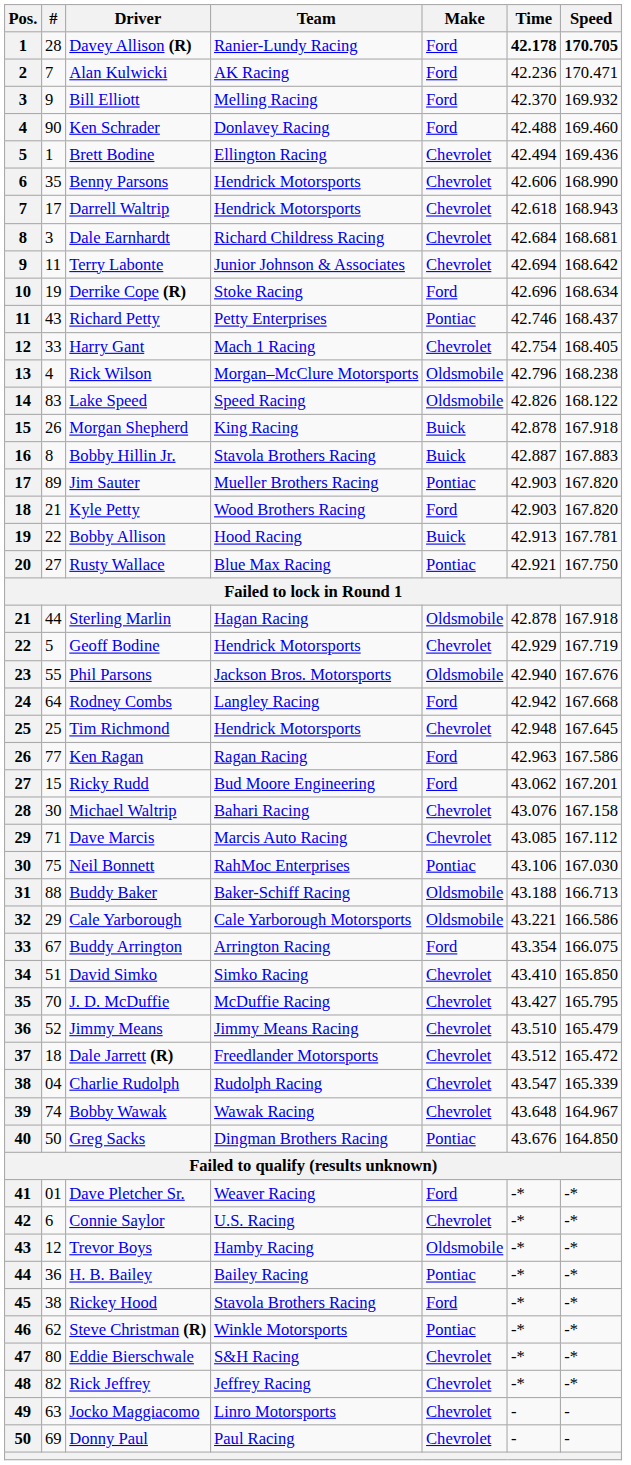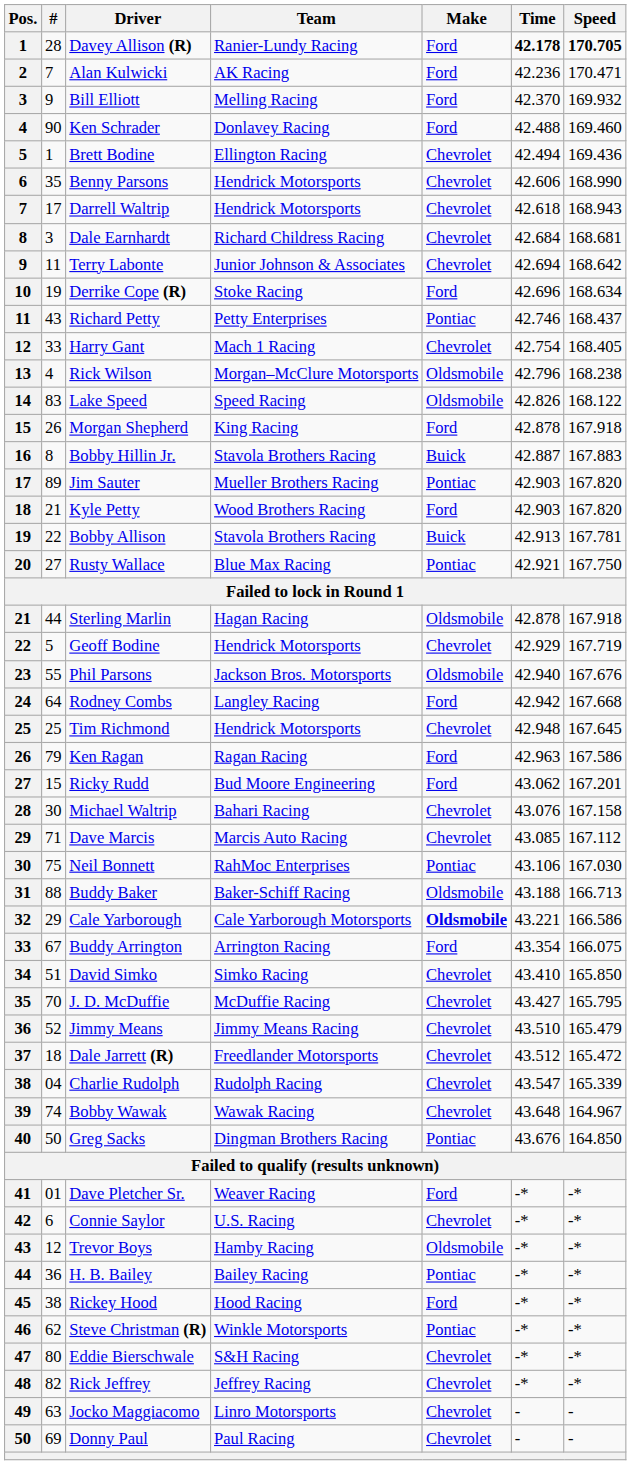 <table class="wikitable" style="font-size:95%">
 <tr>
 <th>Pos.</th>
 <th>#</th>
 <th>Driver</th>
 <th>Team</th>
 <th>Make</th>
 <th>Time</th>
 <th>Speed</th>
 </tr>
 <tr>
 <th>1</th>
 <td>28</td>
 <td><a href='#'>Davey Allison</a> <strong>(R)</strong></td>
 <td><a href='#'>Ranier-Lundy Racing</a></td>
 <td><a href='#'>Ford</a></td>
 <td><strong>42.178</strong></td>
 <td><strong>170.705</strong></td>
 </tr>
 <tr>
 <th>2</th>
 <td>7</td>
 <td><a href='#'>Alan Kulwicki</a></td>
 <td><a href='#'>AK Racing</a></td>
 <td><a href='#'>Ford</a></td>
 <td>42.236</td>
 <td>170.471</td>
 </tr>
 <tr>
 <th>3</th>
 <td>9</td>
 <td><a href='#'>Bill Elliott</a></td>
 <td><a href='#'>Melling Racing</a></td>
 <td><a href='#'>Ford</a></td>
 <td>42.370</td>
 <td>169.932</td>
 </tr>
 <tr>
 <th>4</th>
 <td>90</td>
 <td><a href='#'>Ken Schrader</a></td>
 <td><a href='#'>Donlavey Racing</a></td>
 <td><a href='#'>Ford</a></td>
 <td>42.488</td>
 <td>169.460</td>
 </tr>
 <tr>
 <th>5</th>
 <td>1</td>
 <td><a href='#'>Brett Bodine</a></td>
 <td><a href='#'>Ellington Racing</a></td>
 <td><a href='#'>Chevrolet</a></td>
 <td>42.494</td>
 <td>169.436</td>
 </tr>
 <tr>
 <th>6</th>
 <td>35</td>
 <td><a href='#'>Benny Parsons</a></td>
 <td><a href='#'>Hendrick Motorsports</a></td>
 <td><a href='#'>Chevrolet</a></td>
 <td>42.606</td>
 <td>168.990</td>
 </tr>
 <tr>
 <th>7</th>
 <td>17</td>
 <td><a href='#'>Darrell Waltrip</a></td>
 <td><a href='#'>Hendrick Motorsports</a></td>
 <td><a href='#'>Chevrolet</a></td>
 <td>42.618</td>
 <td>168.943</td>
 </tr>
 <tr>
 <th>8</th>
 <td>3</td>
 <td><a href='#'>Dale Earnhardt</a></td>
 <td><a href='#'>Richard Childress Racing</a></td>
 <td><a href='#'>Chevrolet</a></td>
 <td>42.684</td>
 <td>168.681</td>
 </tr>
 <tr>
 <th>9</th>
 <td>11</td>
 <td><a href='#'>Terry Labonte</a></td>
 <td><a href='#'>Junior Johnson & Associates</a></td>
 <td><a href='#'>Chevrolet</a></td>
 <td>42.694</td>
 <td>168.642</td>
 </tr>
 <tr>
 <th>10</th>
 <td>19</td>
 <td><a href='#'>Derrike Cope</a> <strong>(R)</strong></td>
 <td><a href='#'>Stoke Racing</a></td>
 <td><a href='#'>Ford</a></td>
 <td>42.696</td>
 <td>168.634</td>
 </tr>
 <tr>
 <th>11</th>
 <td>43</td>
 <td><a href='#'>Richard Petty</a></td>
 <td><a href='#'>Petty Enterprises</a></td>
 <td><a href='#'>Pontiac</a></td>
 <td>42.746</td>
 <td>168.437</td>
 </tr>
 <tr>
 <th>12</th>
 <td>33</td>
 <td><a href='#'>Harry Gant</a></td>
 <td><a href='#'>Mach 1 Racing</a></td>
 <td><a href='#'>Chevrolet</a></td>
 <td>42.754</td>
 <td>168.405</td>
 </tr>
 <tr>
 <th>13</th>
 <td>4</td>
 <td><a href='#'>Rick Wilson</a></td>
 <td><a href='#'>Morgan–McClure Motorsports</a></td>
 <td><a href='#'>Oldsmobile</a></td>
 <td>42.796</td>
 <td>168.238</td>
 </tr>
 <tr>
 <th>14</th>
 <td>83</td>
 <td><a href='#'>Lake Speed</a></td>
 <td><a href='#'>Speed Racing</a></td>
 <td><a href='#'>Oldsmobile</a></td>
 <td>42.826</td>
 <td>168.122</td>
 </tr>
 <tr>
 <th>15</th>
 <td>26</td>
 <td><a href='#'>Morgan Shepherd</a></td>
 <td><a href='#'>King Racing</a></td>
-<td><a href='#'>Buick</a></td>
+<td><a href='#'>Ford</a></td>
 <td>42.878</td>
 <td>167.918</td>
 </tr>
 <tr>
 <th>16</th>
 <td>8</td>
 <td><a href='#'>Bobby Hillin Jr.</a></td>
 <td><a href='#'>Stavola Brothers Racing</a></td>
 <td><a href='#'>Buick</a></td>
 <td>42.887</td>
 <td>167.883</td>
 </tr>
 <tr>
 <th>17</th>
 <td>89</td>
 <td><a href='#'>Jim Sauter</a></td>
 <td><a href='#'>Mueller Brothers Racing</a></td>
 <td><a href='#'>Pontiac</a></td>
 <td>42.903</td>
 <td>167.820</td>
 </tr>
 <tr>
 <th>18</th>
 <td>21</td>
 <td><a href='#'>Kyle Petty</a></td>
 <td><a href='#'>Wood Brothers Racing</a></td>
 <td><a href='#'>Ford</a></td>
 <td>42.903</td>
 <td>167.820</td>
 </tr>
 <tr>
 <th>19</th>
 <td>22</td>
 <td><a href='#'>Bobby Allison</a></td>
-<td><a href='#'>Hood Racing</a></td>
+<td><a href='#'>Stavola Brothers Racing</a></td>
 <td><a href='#'>Buick</a></td>
 <td>42.913</td>
 <td>167.781</td>
 </tr>
 <tr>
 <th>20</th>
 <td>27</td>
 <td><a href='#'>Rusty Wallace</a></td>
 <td><a href='#'>Blue Max Racing</a></td>
 <td><a href='#'>Pontiac</a></td>
 <td>42.921</td>
 <td>167.750</td>
 </tr>
 <tr>
 <th colspan="7">Failed to lock in Round 1</th>
 </tr>
 <tr>
 <th>21</th>
 <td>44</td>
 <td><a href='#'>Sterling Marlin</a></td>
 <td><a href='#'>Hagan Racing</a></td>
 <td><a href='#'>Oldsmobile</a></td>
 <td>42.878</td>
 <td>167.918</td>
 </tr>
 <tr>
 <th>22</th>
 <td>5</td>
 <td><a href='#'>Geoff Bodine</a></td>
 <td><a href='#'>Hendrick Motorsports</a></td>
 <td><a href='#'>Chevrolet</a></td>
 <td>42.929</td>
 <td>167.719</td>
 </tr>
 <tr>
 <th>23</th>
 <td>55</td>
 <td><a href='#'>Phil Parsons</a></td>
 <td><a href='#'>Jackson Bros. Motorsports</a></td>
 <td><a href='#'>Oldsmobile</a></td>
 <td>42.940</td>
 <td>167.676</td>
 </tr>
 <tr>
 <th>24</th>
 <td>64</td>
 <td><a href='#'>Rodney Combs</a></td>
 <td><a href='#'>Langley Racing</a></td>
 <td><a href='#'>Ford</a></td>
 <td>42.942</td>
 <td>167.668</td>
 </tr>
 <tr>
 <th>25</th>
 <td>25</td>
 <td><a href='#'>Tim Richmond</a></td>
 <td><a href='#'>Hendrick Motorsports</a></td>
 <td><a href='#'>Chevrolet</a></td>
 <td>42.948</td>
 <td>167.645</td>
 </tr>
 <tr>
 <th>26</th>
-<td>77</td>
+<td>79</td>
 <td><a href='#'>Ken Ragan</a></td>
 <td><a href='#'>Ragan Racing</a></td>
 <td><a href='#'>Ford</a></td>
 <td>42.963</td>
 <td>167.586</td>
 </tr>
 <tr>
 <th>27</th>
 <td>15</td>
 <td><a href='#'>Ricky Rudd</a></td>
 <td><a href='#'>Bud Moore Engineering</a></td>
 <td><a href='#'>Ford</a></td>
 <td>43.062</td>
 <td>167.201</td>
 </tr>
 <tr>
 <th>28</th>
 <td>30</td>
 <td><a href='#'>Michael Waltrip</a></td>
 <td><a href='#'>Bahari Racing</a></td>
 <td><a href='#'>Chevrolet</a></td>
 <td>43.076</td>
 <td>167.158</td>
 </tr>
 <tr>
 <th>29</th>
 <td>71</td>
 <td><a href='#'>Dave Marcis</a></td>
 <td><a href='#'>Marcis Auto Racing</a></td>
 <td><a href='#'>Chevrolet</a></td>
 <td>43.085</td>
 <td>167.112</td>
 </tr>
 <tr>
 <th>30</th>
 <td>75</td>
 <td><a href='#'>Neil Bonnett</a></td>
 <td><a href='#'>RahMoc Enterprises</a></td>
 <td><a href='#'>Pontiac</a></td>
 <td>43.106</td>
 <td>167.030</td>
 </tr>
 <tr>
 <th>31</th>
 <td>88</td>
 <td><a href='#'>Buddy Baker</a></td>
 <td><a href='#'>Baker-Schiff Racing</a></td>
 <td><a href='#'>Oldsmobile</a></td>
 <td>43.188</td>
 <td>166.713</td>
 </tr>
 <tr>
 <th>32</th>
 <td>29</td>
 <td><a href='#'>Cale Yarborough</a></td>
 <td><a href='#'>Cale Yarborough Motorsports</a></td>
-<td><a href='#'>Oldsmobile</a></td>
+<td><strong><a href='#'>Oldsmobile</a></strong></td>
 <td>43.221</td>
 <td>166.586</td>
 </tr>
 <tr>
 <th>33</th>
 <td>67</td>
 <td><a href='#'>Buddy Arrington</a></td>
 <td><a href='#'>Arrington Racing</a></td>
 <td><a href='#'>Ford</a></td>
 <td>43.354</td>
 <td>166.075</td>
 </tr>
 <tr>
 <th>34</th>
 <td>51</td>
 <td><a href='#'>David Simko</a></td>
 <td><a href='#'>Simko Racing</a></td>
 <td><a href='#'>Chevrolet</a></td>
 <td>43.410</td>
 <td>165.850</td>
 </tr>
 <tr>
 <th>35</th>
 <td>70</td>
 <td><a href='#'>J. D. McDuffie</a></td>
 <td><a href='#'>McDuffie Racing</a></td>
 <td><a href='#'>Chevrolet</a></td>
 <td>43.427</td>
 <td>165.795</td>
 </tr>
 <tr>
 <th>36</th>
 <td>52</td>
 <td><a href='#'>Jimmy Means</a></td>
 <td><a href='#'>Jimmy Means Racing</a></td>
 <td><a href='#'>Chevrolet</a></td>
 <td>43.510</td>
 <td>165.479</td>
 </tr>
 <tr>
 <th>37</th>
 <td>18</td>
 <td><a href='#'>Dale Jarrett</a> <strong>(R)</strong></td>
 <td><a href='#'>Freedlander Motorsports</a></td>
 <td><a href='#'>Chevrolet</a></td>
 <td>43.512</td>
 <td>165.472</td>
 </tr>
 <tr>
 <th>38</th>
 <td>04</td>
 <td><a href='#'>Charlie Rudolph</a></td>
 <td><a href='#'>Rudolph Racing</a></td>
 <td><a href='#'>Chevrolet</a></td>
 <td>43.547</td>
 <td>165.339</td>
 </tr>
 <tr>
 <th>39</th>
 <td>74</td>
 <td><a href='#'>Bobby Wawak</a></td>
 <td><a href='#'>Wawak Racing</a></td>
 <td><a href='#'>Chevrolet</a></td>
 <td>43.648</td>
 <td>164.967</td>
 </tr>
 <tr>
 <th>40</th>
 <td>50</td>
 <td><a href='#'>Greg Sacks</a></td>
 <td><a href='#'>Dingman Brothers Racing</a></td>
 <td><a href='#'>Pontiac</a></td>
 <td>43.676</td>
 <td>164.850</td>
 </tr>
 <tr>
 <th colspan="7">Failed to qualify (results unknown)</th>
 </tr>
 <tr>
 <th>41</th>
 <td>01</td>
 <td><a href='#'>Dave Pletcher Sr.</a></td>
 <td><a href='#'>Weaver Racing</a></td>
 <td><a href='#'>Ford</a></td>
 <td>-*</td>
 <td>-*</td>
 </tr>
 <tr>
 <th>42</th>
 <td>6</td>
 <td><a href='#'>Connie Saylor</a></td>
 <td><a href='#'>U.S. Racing</a></td>
 <td><a href='#'>Chevrolet</a></td>
 <td>-*</td>
 <td>-*</td>
 </tr>
 <tr>
 <th>43</th>
 <td>12</td>
 <td><a href='#'>Trevor Boys</a></td>
 <td><a href='#'>Hamby Racing</a></td>
 <td><a href='#'>Oldsmobile</a></td>
 <td>-*</td>
 <td>-*</td>
 </tr>
 <tr>
 <th>44</th>
 <td>36</td>
 <td><a href='#'>H. B. Bailey</a></td>
 <td><a href='#'>Bailey Racing</a></td>
 <td><a href='#'>Pontiac</a></td>
 <td>-*</td>
 <td>-*</td>
 </tr>
 <tr>
 <th>45</th>
 <td>38</td>
 <td><a href='#'>Rickey Hood</a></td>
-<td><a href='#'>Stavola Brothers Racing</a></td>
+<td><a href='#'>Hood Racing</a></td>
 <td><a href='#'>Ford</a></td>
 <td>-*</td>
 <td>-*</td>
 </tr>
 <tr>
 <th>46</th>
 <td>62</td>
 <td><a href='#'>Steve Christman</a> <strong>(R)</strong></td>
 <td><a href='#'>Winkle Motorsports</a></td>
 <td><a href='#'>Pontiac</a></td>
 <td>-*</td>
 <td>-*</td>
 </tr>
 <tr>
 <th>47</th>
 <td>80</td>
 <td><a href='#'>Eddie Bierschwale</a></td>
 <td><a href='#'>S&H Racing</a></td>
 <td><a href='#'>Chevrolet</a></td>
 <td>-*</td>
 <td>-*</td>
 </tr>
 <tr>
 <th>48</th>
 <td>82</td>
 <td><a href='#'>Rick Jeffrey</a></td>
 <td><a href='#'>Jeffrey Racing</a></td>
 <td><a href='#'>Chevrolet</a></td>
 <td>-*</td>
 <td>-*</td>
 </tr>
 <tr>
 <th>49</th>
 <td>63</td>
 <td><a href='#'>Jocko Maggiacomo</a></td>
 <td><a href='#'>Linro Motorsports</a></td>
 <td><a href='#'>Chevrolet</a></td>
 <td>-</td>
 <td>-</td>
 </tr>
 <tr>
 <th>50</th>
 <td>69</td>
 <td><a href='#'>Donny Paul</a></td>
 <td><a href='#'>Paul Racing</a></td>
 <td><a href='#'>Chevrolet</a></td>
 <td>-</td>
 <td>-</td>
 </tr>
 <tr>
 <th colspan="7"></th>
 </tr>
 </table>
